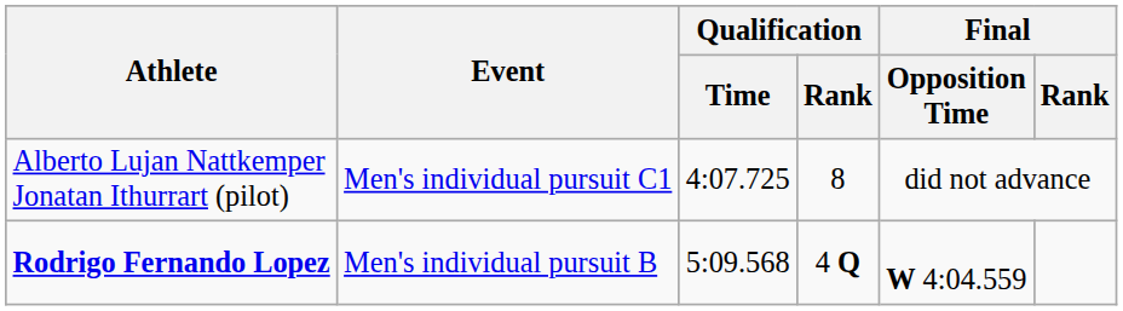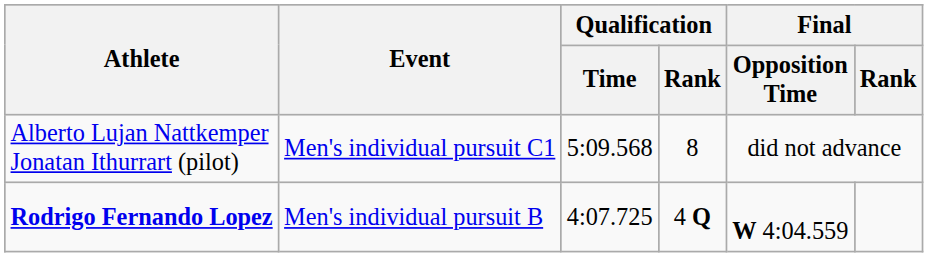 <table class=wikitable style="font-size:90%">
 <tr>
 <th rowspan="2">Athlete</th>
 <th rowspan="2">Event</th>
 <th colspan="2">Qualification</th>
 <th colspan="2">Final</th>
 </tr>
 <tr>
 <th>Time</th>
 <th>Rank</th>
 <th>Opposition<br>Time</th>
 <th>Rank</th>
 </tr>
 <tr>
 <td><a href='#'>Alberto Lujan Nattkemper</a><br><a href='#'>Jonatan Ithurrart</a> (pilot)</td>
 <td><a href='#'>Men's individual pursuit C1</a></td>
-<td align="center">4:07.725</td>
+<td align="center">5:09.568</td>
 <td align="center">8</td>
 <td align="center" colspan=2>did not advance</td>
 </tr>
 <tr>
 <td><strong><a href='#'>Rodrigo Fernando Lopez</a></strong></td>
 <td><a href='#'>Men's individual pursuit B</a></td>
-<td align="center">5:09.568</td>
+<td align="center">4:07.725</td>
 <td align="center">4 <strong>Q</strong></td>
 <td align="center"><br><strong>W</strong> 4:04.559</td>
 <td align="center"></td>
 </tr>
 </table>
